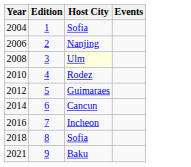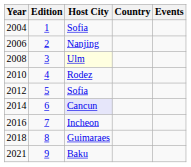 <table class="wikitable" style="border-collapse: collapse; font-size:100%;">
 <tr bgcolor="efefef">
 <th>Year</th>
 <th>Edition</th>
 <th>Host City</th>
+<th>Country</th>
 <th>Events</th>
 </tr>
 <tr>
 <td align=center>2004</td>
 <td align=center><a href='#'>1</a></td>
 <td><a href='#'>Sofia</a></td>
+<td></td>
 <td align=center></td>
 </tr>
 <tr>
 <td align=center>2006</td>
 <td align=center><a href='#'>2</a></td>
 <td><a href='#'>Nanjing</a></td>
+<td></td>
 <td align=center></td>
 </tr>
 <tr>
 <td align=center>2008</td>
 <td align=center><a href='#'>3</a></td>
 <td style="background: lightyellow;"><a href='#'>Ulm</a></td>
+<td></td>
 <td align=center></td>
 </tr>
 <tr>
 <td align=center>2010</td>
 <td align=center><a href='#'>4</a></td>
 <td><a href='#'>Rodez</a></td>
+<td></td>
 <td align=center></td>
 </tr>
 <tr>
 <td align=center>2012</td>
 <td align=center><a href='#'>5</a></td>
-<td><a href='#'>Guimaraes</a></td>
+<td><a href='#'>Sofia</a></td>
+<td></td>
 <td align=center></td>
 </tr>
 <tr>
 <td align=center>2014</td>
 <td align=center><a href='#'>6</a></td>
-<td><a href='#'>Cancun</a></td>
+<td style="background: lavender;"><a href='#'>Cancun</a></td>
+<td></td>
 <td align=center></td>
 </tr>
 <tr>
 <td align=center>2016</td>
 <td align=center><a href='#'>7</a></td>
 <td><a href='#'>Incheon</a></td>
+<td></td>
 <td align=center></td>
 </tr>
 <tr>
 <td align=center>2018</td>
 <td align=center><a href='#'>8</a></td>
-<td><a href='#'>Sofia</a></td>
+<td><a href='#'>Guimaraes</a></td>
+<td></td>
 <td align=center></td>
 </tr>
 <tr>
 <td align=center>2021</td>
 <td align=center><a href='#'>9</a></td>
 <td><a href='#'>Baku</a></td>
+<td></td>
 <td align=center></td>
 </tr>
 </table>
